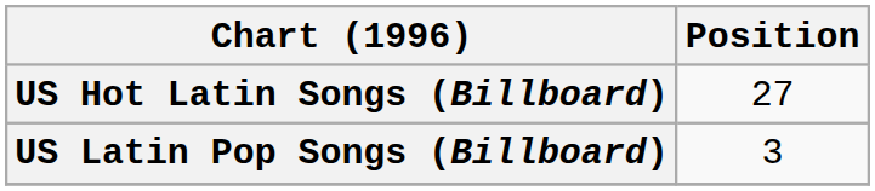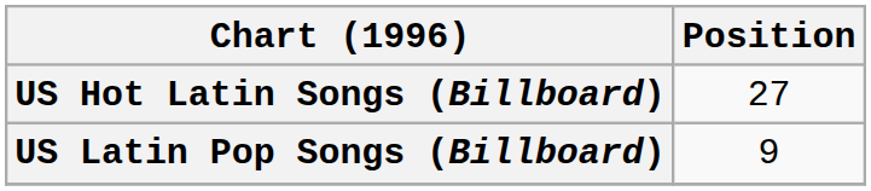 <table class="wikitable plainrowheaders sortable" style="text-align:center;">
 <tr>
 <th scope="col">Chart (1996)</th>
 <th scope="col">Position</th>
 </tr>
 <tr>
 <th scope="row">US Hot Latin Songs (<em>Billboard</em>)</th>
 <td>27</td>
 </tr>
 <tr>
 <th scope="row">US Latin Pop Songs (<em>Billboard</em>)</th>
-<td>3</td>
+<td>9</td>
 </tr>
 <tr>
 </tr>
 </table>
